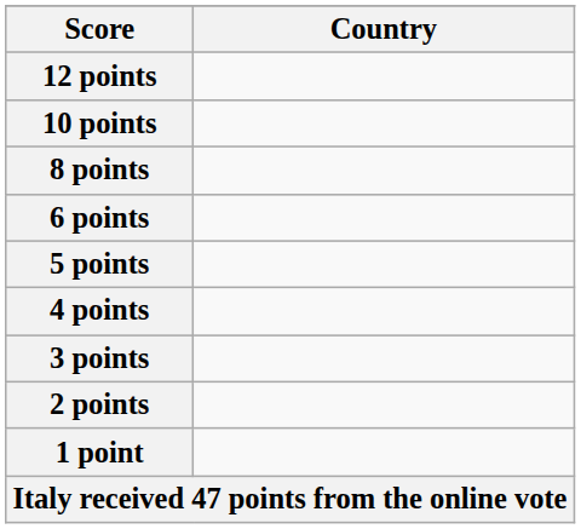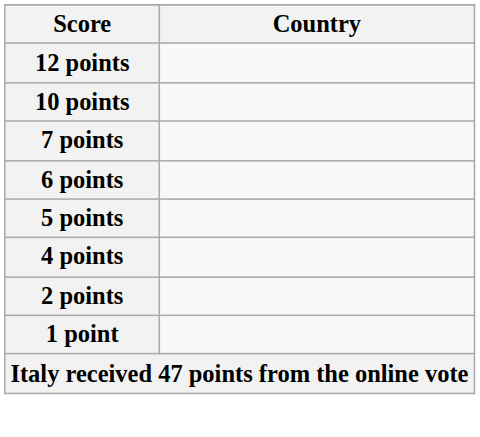 <table class="wikitable">
 <tr>
 </tr>
 <tr>
 <th scope="col" width="33%">Score</th>
 <th scope="col">Country</th>
 </tr>
 <tr>
 <th scope="row">12 points</th>
 <td></td>
 </tr>
 <tr>
 <th scope="row">10 points</th>
 <td></td>
 </tr>
 <tr>
-<th scope="row">8 points</th>
+<th scope="row">7 points</th>
 <td></td>
 </tr>
 <tr>
 <th scope="row">6 points</th>
 <td></td>
 </tr>
 <tr>
 <th scope="row">5 points</th>
 <td></td>
 </tr>
 <tr>
 <th scope="row">4 points</th>
 <td></td>
 </tr>
 <tr>
-<th scope="row">3 points</th>
-<td></td>
-</tr>
-<tr>
 <th scope="row">2 points</th>
 <td></td>
 </tr>
 <tr>
 <th scope="row">1 point</th>
 <td></td>
 </tr>
 <tr>
 <th colspan="2">Italy received 47 points from the online vote</th>
 </tr>
 </table>
